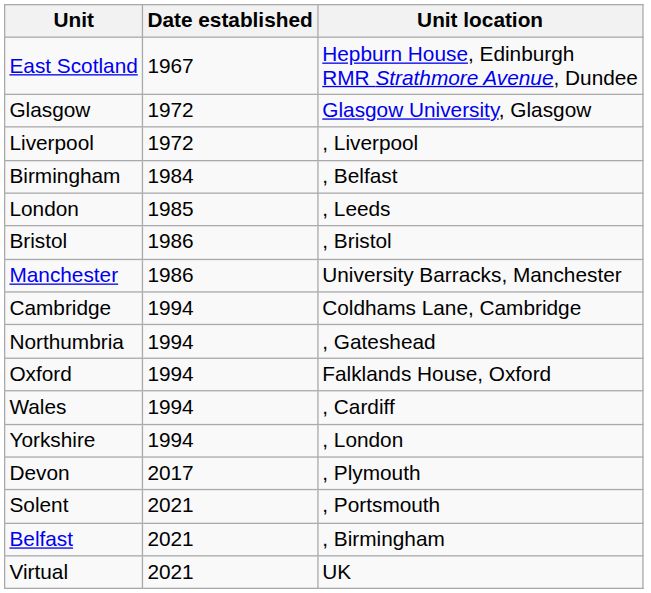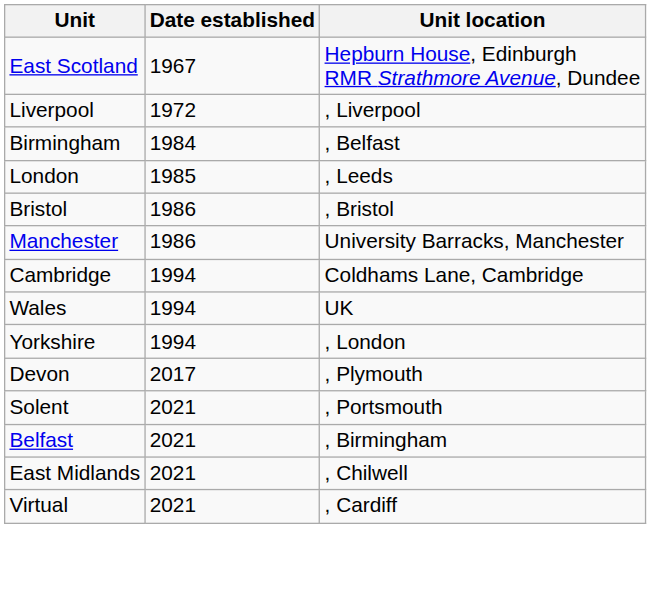 <table class="wikitable" style="text-align:left">
 <tr>
 <th>Unit</th>
 <th>Date established</th>
 <th>Unit location</th>
 </tr>
 <tr>
 <td><a href='#'>East Scotland</a></td>
 <td>1967</td>
 <td><a href='#'>Hepburn House</a>, Edinburgh <br> <a href='#'>RMR <em>Strathmore Avenue</em></a>, Dundee</td>
-</tr>
-<tr>
-<td>Glasgow</td>
-<td>1972</td>
-<td><a href='#'>Glasgow University</a>, Glasgow</td>
 </tr>
 <tr>
 <td>Liverpool</td>
 <td>1972</td>
 <td>, Liverpool</td>
 </tr>
 <tr>
 <td>Birmingham</td>
 <td>1984</td>
 <td>, Belfast</td>
 </tr>
 <tr>
 <td>London</td>
 <td>1985</td>
 <td>, Leeds</td>
 </tr>
 <tr>
 <td>Bristol</td>
 <td>1986</td>
 <td>, Bristol</td>
 </tr>
 <tr>
 <td><a href='#'>Manchester</a></td>
 <td>1986</td>
 <td>University Barracks, Manchester</td>
 </tr>
 <tr>
 <td>Cambridge</td>
 <td>1994</td>
 <td>Coldhams Lane, Cambridge</td>
 </tr>
 <tr>
-<td>Northumbria</td>
-<td>1994</td>
-<td>, Gateshead</td>
-</tr>
-<tr>
-<td>Oxford</td>
-<td>1994</td>
-<td>Falklands House, Oxford</td>
-</tr>
-<tr>
 <td>Wales</td>
 <td>1994</td>
-<td>, Cardiff</td>
+<td>UK</td>
 </tr>
 <tr>
 <td>Yorkshire</td>
 <td>1994</td>
 <td>, London</td>
 </tr>
 <tr>
 <td>Devon</td>
 <td>2017</td>
 <td>, Plymouth</td>
 </tr>
 <tr>
 <td>Solent</td>
 <td>2021</td>
 <td>, Portsmouth</td>
 </tr>
 <tr>
 <td><a href='#'>Belfast</a></td>
 <td>2021</td>
 <td>, Birmingham</td>
 </tr>
 <tr>
+<td>East Midlands</td>
+<td>2021</td>
+<td>, Chilwell</td>
+</tr>
+<tr>
 <td>Virtual</td>
 <td>2021</td>
-<td>UK</td>
+<td>, Cardiff</td>
 </tr>
 </table>
